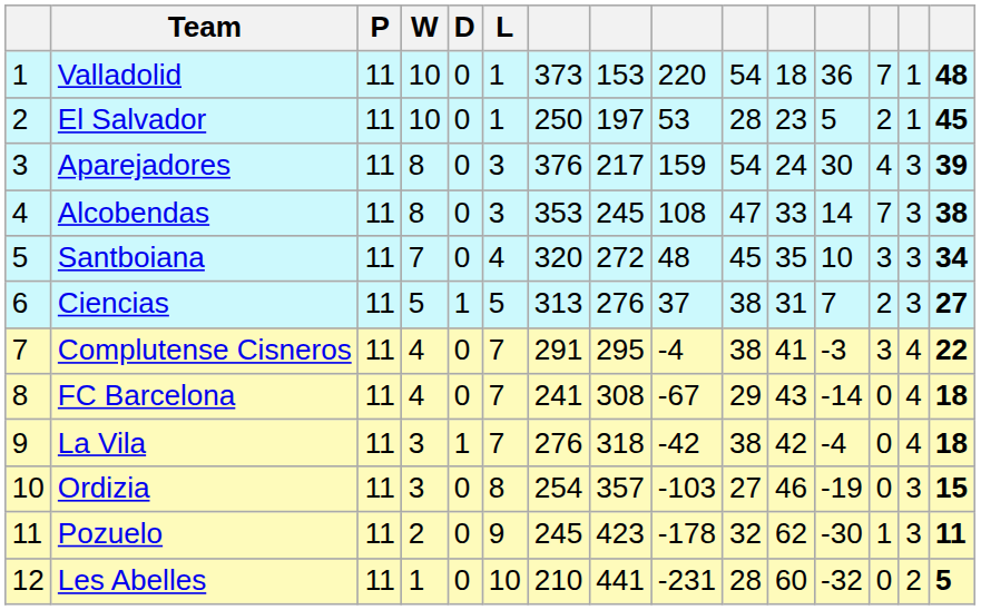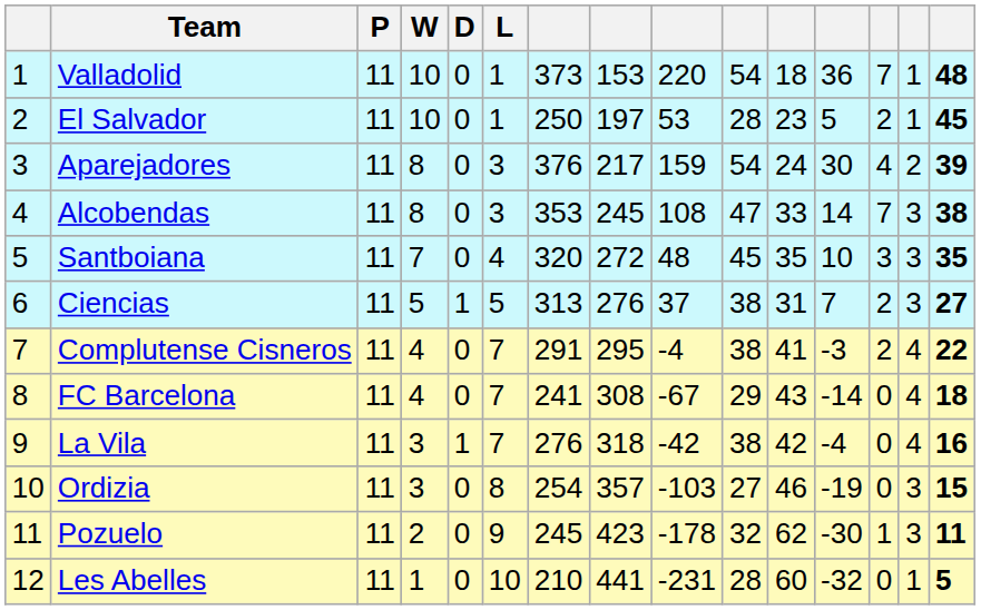 <table class="wikitable sortable">
 <tr>
 <th></th>
 <th>Team</th>
 <th>P</th>
 <th>W</th>
 <th>D</th>
 <th>L</th>
 <th></th>
 <th></th>
 <th></th>
 <th></th>
 <th></th>
 <th></th>
 <th></th>
 <th></th>
 <th></th>
 </tr>
 <tr style="background:#CCF9FD;">
 <td>1</td>
 <td><a href='#'>Valladolid</a></td>
 <td>11</td>
 <td>10</td>
 <td>0</td>
 <td>1</td>
 <td>373</td>
 <td>153</td>
 <td>220</td>
 <td>54</td>
 <td>18</td>
 <td>36</td>
 <td>7</td>
 <td>1</td>
 <td><strong>48</strong></td>
 </tr>
 <tr style="background:#CCF9FD;">
 <td>2</td>
 <td><a href='#'>El Salvador</a></td>
 <td>11</td>
 <td>10</td>
 <td>0</td>
 <td>1</td>
 <td>250</td>
 <td>197</td>
 <td>53</td>
 <td>28</td>
 <td>23</td>
 <td>5</td>
 <td>2</td>
 <td>1</td>
 <td><strong>45</strong></td>
 </tr>
 <tr style="background:#CCF9FD;">
 <td>3</td>
 <td><a href='#'>Aparejadores</a></td>
 <td>11</td>
 <td>8</td>
 <td>0</td>
 <td>3</td>
 <td>376</td>
 <td>217</td>
 <td>159</td>
 <td>54</td>
 <td>24</td>
 <td>30</td>
 <td>4</td>
-<td>3</td>
+<td>2</td>
 <td><strong>39</strong></td>
 </tr>
 <tr style="background:#CCF9FD;">
 <td>4</td>
 <td><a href='#'>Alcobendas</a></td>
 <td>11</td>
 <td>8</td>
 <td>0</td>
 <td>3</td>
 <td>353</td>
 <td>245</td>
 <td>108</td>
 <td>47</td>
 <td>33</td>
 <td>14</td>
 <td>7</td>
 <td>3</td>
 <td><strong>38</strong></td>
 </tr>
 <tr style="background:#CCF9FD;">
 <td>5</td>
 <td><a href='#'>Santboiana</a></td>
 <td>11</td>
 <td>7</td>
 <td>0</td>
 <td>4</td>
 <td>320</td>
 <td>272</td>
 <td>48</td>
 <td>45</td>
 <td>35</td>
 <td>10</td>
 <td>3</td>
 <td>3</td>
-<td><strong>34</strong></td>
+<td><strong>35</strong></td>
 </tr>
 <tr style="background:#CCF9FD;">
 <td>6</td>
 <td><a href='#'>Ciencias</a></td>
 <td>11</td>
 <td>5</td>
 <td>1</td>
 <td>5</td>
 <td>313</td>
 <td>276</td>
 <td>37</td>
 <td>38</td>
 <td>31</td>
 <td>7</td>
 <td>2</td>
 <td>3</td>
 <td><strong>27</strong></td>
 </tr>
 <tr style="background:#FEFBBB;">
 <td>7</td>
 <td><a href='#'>Complutense Cisneros</a></td>
 <td>11</td>
 <td>4</td>
 <td>0</td>
 <td>7</td>
 <td>291</td>
 <td>295</td>
 <td>-4</td>
 <td>38</td>
 <td>41</td>
 <td>-3</td>
-<td>3</td>
+<td>2</td>
 <td>4</td>
 <td><strong>22</strong></td>
 </tr>
 <tr style="background:#FEFBBB;">
 <td>8</td>
 <td><a href='#'>FC Barcelona</a></td>
 <td>11</td>
 <td>4</td>
 <td>0</td>
 <td>7</td>
 <td>241</td>
 <td>308</td>
 <td>-67</td>
 <td>29</td>
 <td>43</td>
 <td>-14</td>
 <td>0</td>
 <td>4</td>
 <td><strong>18</strong></td>
 </tr>
 <tr style="background:#FEFBBB;">
 <td>9</td>
 <td><a href='#'>La Vila</a></td>
 <td>11</td>
 <td>3</td>
 <td>1</td>
 <td>7</td>
 <td>276</td>
 <td>318</td>
 <td>-42</td>
 <td>38</td>
 <td>42</td>
 <td>-4</td>
 <td>0</td>
 <td>4</td>
-<td><strong>18</strong></td>
+<td><strong>16</strong></td>
 </tr>
 <tr style="background:#FEFBBB;">
 <td>10</td>
 <td><a href='#'>Ordizia</a></td>
 <td>11</td>
 <td>3</td>
 <td>0</td>
 <td>8</td>
 <td>254</td>
 <td>357</td>
 <td>-103</td>
 <td>27</td>
 <td>46</td>
 <td>-19</td>
 <td>0</td>
 <td>3</td>
 <td><strong>15</strong></td>
 </tr>
 <tr style="background:#FEFBBB;">
 <td>11</td>
 <td><a href='#'>Pozuelo</a></td>
 <td>11</td>
 <td>2</td>
 <td>0</td>
 <td>9</td>
 <td>245</td>
 <td>423</td>
 <td>-178</td>
 <td>32</td>
 <td>62</td>
 <td>-30</td>
 <td>1</td>
 <td>3</td>
 <td><strong>11</strong></td>
 </tr>
 <tr style="background:#FEFBBB;">
 <td>12</td>
 <td><a href='#'>Les Abelles</a></td>
 <td>11</td>
 <td>1</td>
 <td>0</td>
 <td>10</td>
 <td>210</td>
 <td>441</td>
 <td>-231</td>
 <td>28</td>
 <td>60</td>
 <td>-32</td>
 <td>0</td>
-<td>2</td>
+<td>1</td>
 <td><strong>5</strong></td>
 </tr>
 </table>
